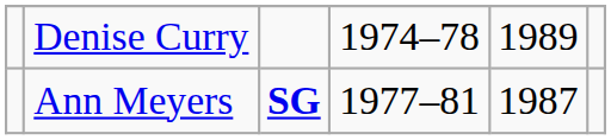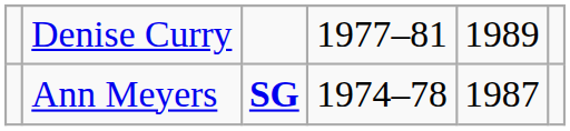 <table class="wikitable" style="text-align:">
 <tr>
 </tr>
 <tr>
 <td></td>
 <td><a href='#'>Denise Curry</a></td>
 <td></td>
-<td>1974–78</td>
+<td>1977–81</td>
 <td>1989</td>
 <td></td>
 </tr>
 <tr>
 <td></td>
 <td><a href='#'>Ann Meyers</a></td>
 <td><strong><a href='#'>SG</a></strong></td>
-<td>1977–81</td>
+<td>1974–78</td>
 <td>1987</td>
 <td></td>
 </tr>
 </table>
